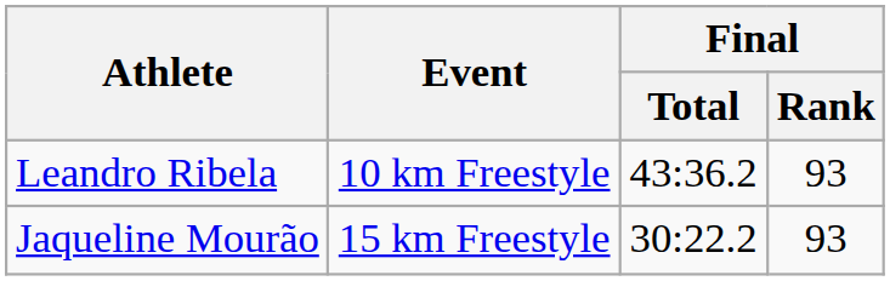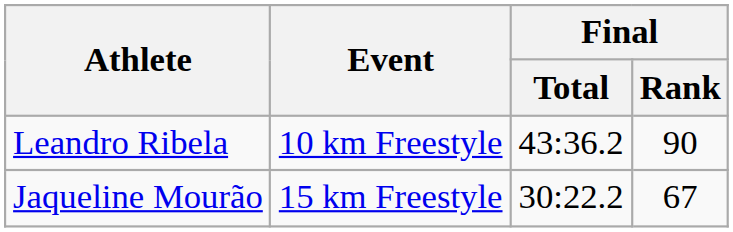 <table class="wikitable">
 <tr>
 <th rowspan="2">Athlete</th>
 <th rowspan="2">Event</th>
 <th colspan="2">Final</th>
 </tr>
 <tr>
 <th>Total</th>
 <th>Rank</th>
 </tr>
 <tr>
 <td rowspan=1><a href='#'>Leandro Ribela</a></td>
 <td><a href='#'>10 km Freestyle</a></td>
 <td align="center">43:36.2</td>
-<td align="center">93</td>
+<td align="center">90</td>
 </tr>
 <tr>
 <td rowspan=1><a href='#'>Jaqueline Mourão</a></td>
 <td><a href='#'>15 km Freestyle</a></td>
 <td align="center">30:22.2</td>
-<td align="center">93</td>
+<td align="center">67</td>
 </tr>
 </table>
